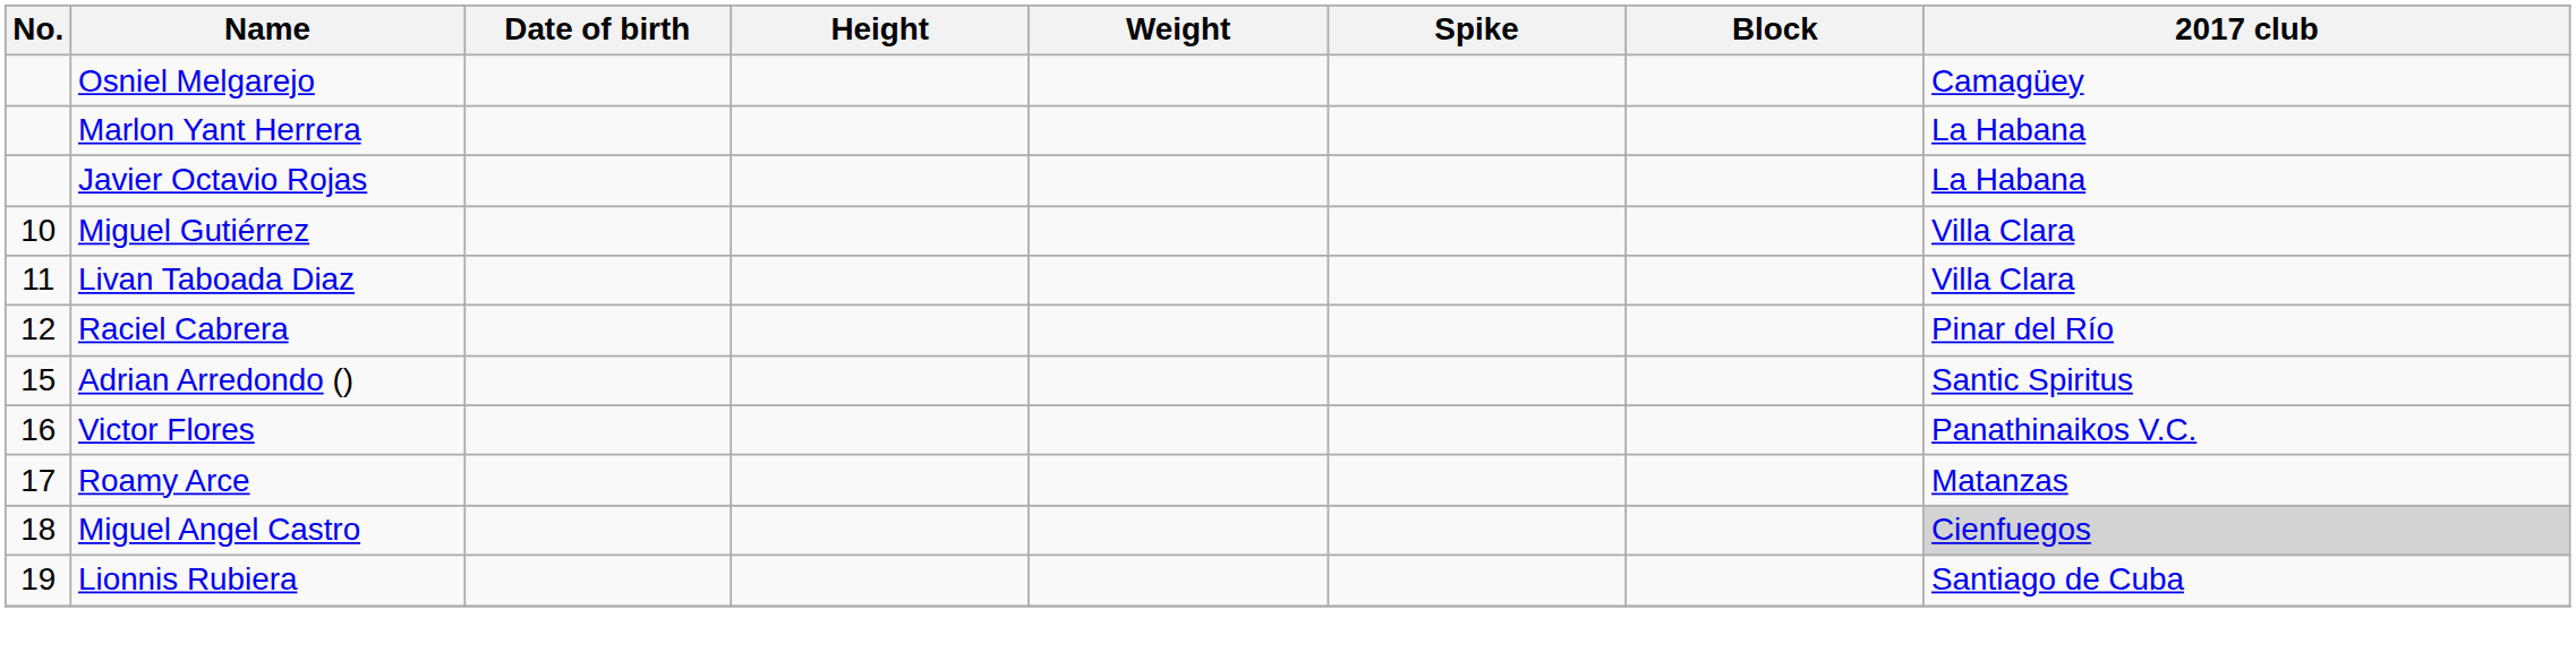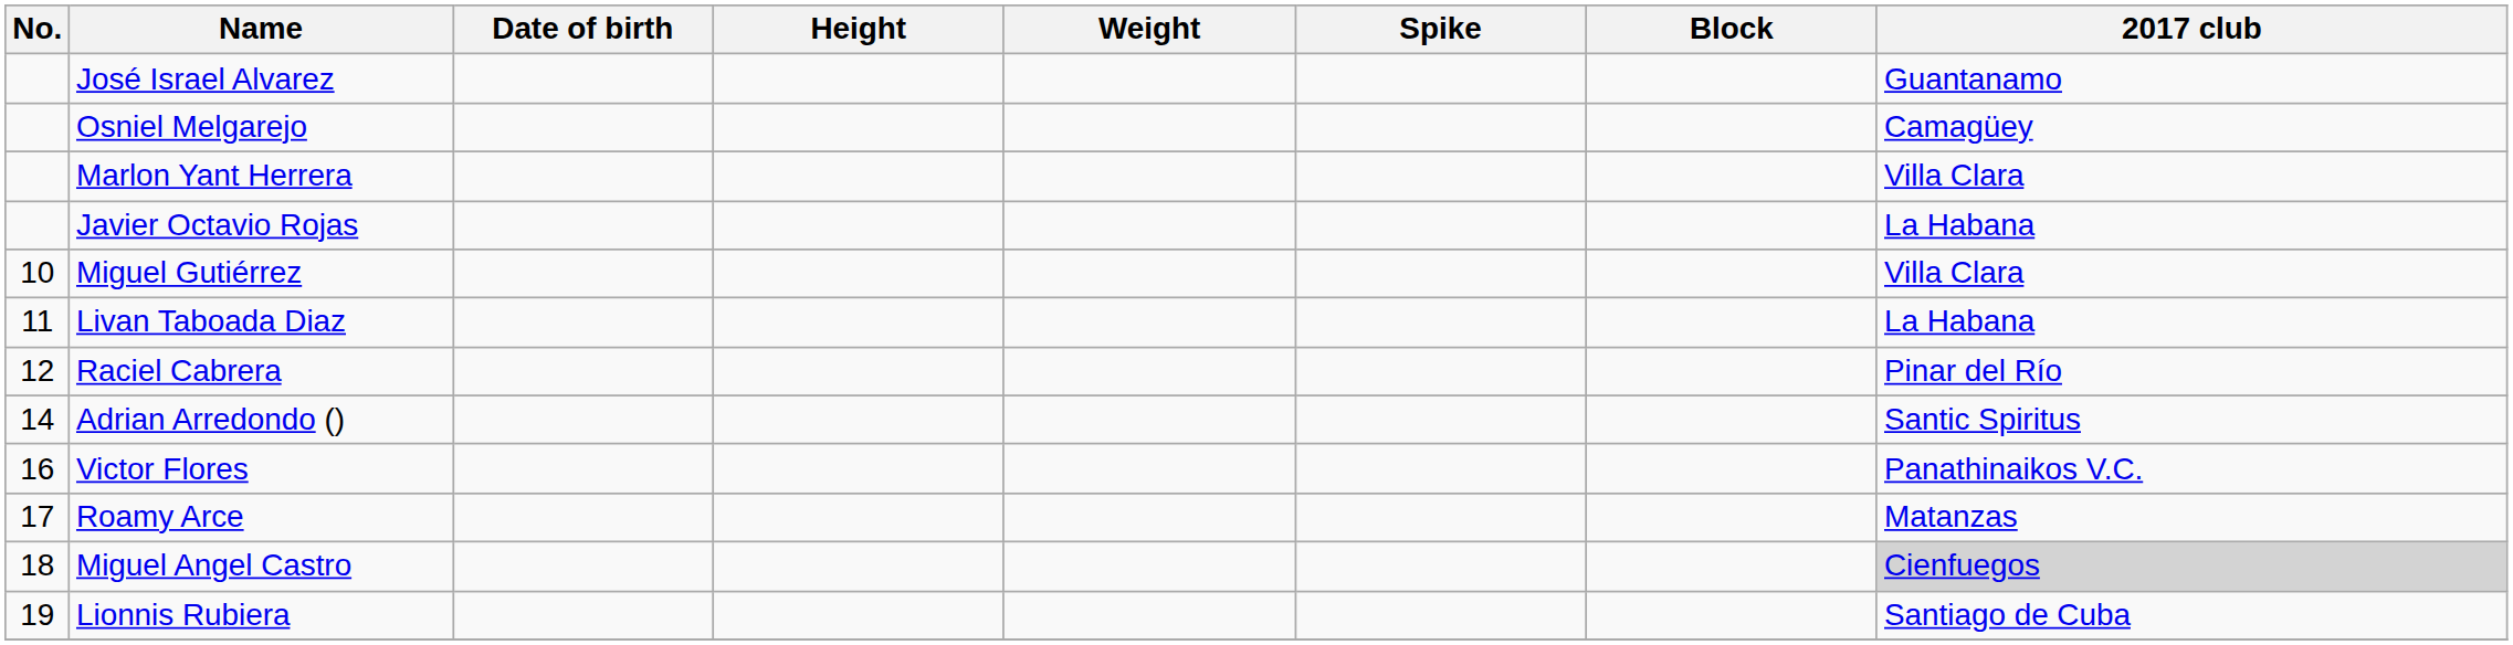 <table class="wikitable sortable" style="font-size:100%; text-align:center;">
 <tr>
 <th>No.</th>
 <th style="width:12em">Name</th>
 <th style="width:8em">Date of birth</th>
 <th style="width:9em">Height</th>
 <th style="width:9em">Weight</th>
 <th style="width:9em">Spike</th>
 <th style="width:9em">Block</th>
 <th style="width:20em">2017 club</th>
+</tr>
+<tr>
+<td></td>
+<td align=left><a href='#'>José Israel Alvarez</a></td>
+<td align=right></td>
+<td></td>
+<td></td>
+<td></td>
+<td></td>
+<td align=left> <a href='#'>Guantanamo</a></td>
 </tr>
 <tr>
 <td></td>
 <td align=left><a href='#'>Osniel Melgarejo</a></td>
 <td align=right></td>
 <td></td>
 <td></td>
 <td></td>
 <td></td>
 <td align=left> <a href='#'>Camagüey</a></td>
 </tr>
 <tr>
 <td></td>
 <td align=left><a href='#'>Marlon Yant Herrera</a></td>
 <td align=right></td>
 <td></td>
 <td></td>
 <td></td>
 <td></td>
-<td align=left> <a href='#'>La Habana</a></td>
+<td align=left> <a href='#'>Villa Clara</a></td>
 </tr>
 <tr>
 <td></td>
 <td align=left><a href='#'>Javier Octavio Rojas</a></td>
 <td align=right></td>
 <td></td>
 <td></td>
 <td></td>
 <td></td>
 <td align=left> <a href='#'>La Habana</a></td>
 </tr>
 <tr>
 <td>10</td>
 <td align=left><a href='#'>Miguel Gutiérrez</a></td>
 <td align=right></td>
 <td></td>
 <td></td>
 <td></td>
 <td></td>
 <td align=left> <a href='#'>Villa Clara</a></td>
 </tr>
 <tr>
 <td>11</td>
 <td align=left><a href='#'>Livan Taboada Diaz</a></td>
 <td align=right></td>
 <td></td>
 <td></td>
 <td></td>
 <td></td>
-<td align=left> <a href='#'>Villa Clara</a></td>
+<td align=left> <a href='#'>La Habana</a></td>
 </tr>
 <tr>
 <td>12</td>
 <td align=left><a href='#'>Raciel Cabrera</a></td>
 <td align=right></td>
 <td></td>
 <td></td>
 <td></td>
 <td></td>
 <td align=left> <a href='#'>Pinar del Río</a></td>
 </tr>
 <tr>
-<td>15</td>
+<td>14</td>
 <td align=left><a href='#'>Adrian Arredondo</a> ()</td>
 <td align=right></td>
 <td></td>
 <td></td>
 <td></td>
 <td></td>
 <td align=left> <a href='#'>Santic Spiritus</a></td>
 </tr>
 <tr>
 <td>16</td>
 <td align=left><a href='#'>Victor Flores</a></td>
 <td align=right></td>
 <td></td>
 <td></td>
 <td></td>
 <td></td>
 <td align=left> <a href='#'>Panathinaikos V.C.</a></td>
 </tr>
 <tr>
 <td>17</td>
 <td align=left><a href='#'>Roamy Arce</a></td>
 <td align=right></td>
 <td></td>
 <td></td>
 <td></td>
 <td></td>
 <td align=left> <a href='#'>Matanzas</a></td>
 </tr>
 <tr>
 <td>18</td>
 <td align=left><a href='#'>Miguel Angel Castro</a></td>
 <td align=right></td>
 <td></td>
 <td></td>
 <td></td>
 <td></td>
 <td align=left style="background: lightgrey;"> <a href='#'>Cienfuegos</a></td>
 </tr>
 <tr>
 <td>19</td>
 <td align=left><a href='#'>Lionnis Rubiera</a></td>
 <td align=right></td>
 <td></td>
 <td></td>
 <td></td>
 <td></td>
 <td align=left> <a href='#'>Santiago de Cuba</a></td>
 </tr>
 <tr>
 </tr>
 </table>
